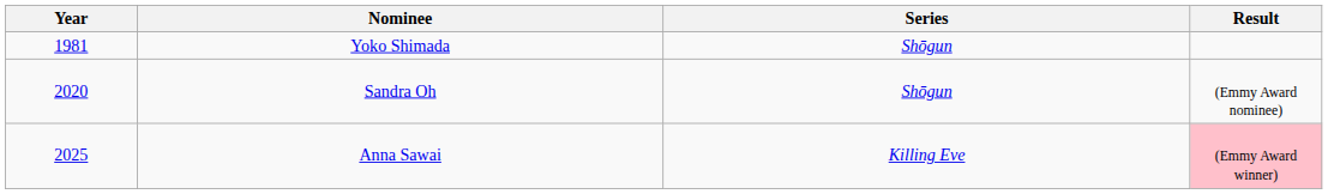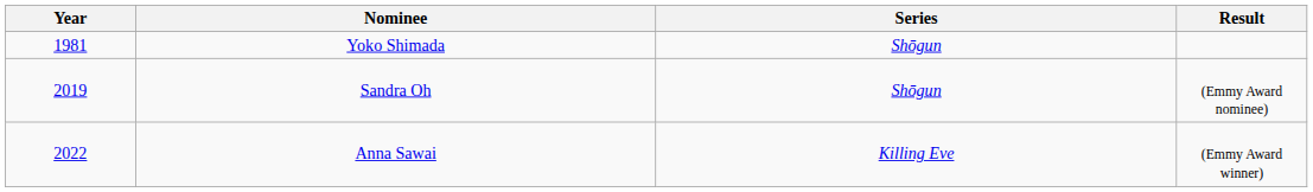 <table class="wikitable" style="text-align: center">
 <tr>
 <th style="width:10%;">Year</th>
 <th style="width:40%;">Nominee</th>
 <th style="width:40%;">Series</th>
 <th style="width:10%;">Result</th>
 </tr>
 <tr>
 <td><a href='#'>1981</a></td>
 <td><a href='#'>Yoko Shimada</a></td>
 <td><em><a href='#'>Shōgun</a></em></td>
 <td></td>
 </tr>
 <tr>
-<td><a href='#'>2020</a></td>
+<td><a href='#'>2019</a></td>
 <td><a href='#'>Sandra Oh</a></td>
 <td><em><a href='#'>Shōgun</a></em></td>
 <td> <br><small>(Emmy Award nominee)</small></td>
 </tr>
 <tr>
-<td><a href='#'>2025</a></td>
+<td><a href='#'>2022</a></td>
 <td><a href='#'>Anna Sawai</a></td>
 <td><em><a href='#'>Killing Eve</a></em></td>
-<td style="background: pink;"> <br><small>(Emmy Award winner)</small></td>
+<td> <br><small>(Emmy Award winner)</small></td>
 </tr>
 </table>
